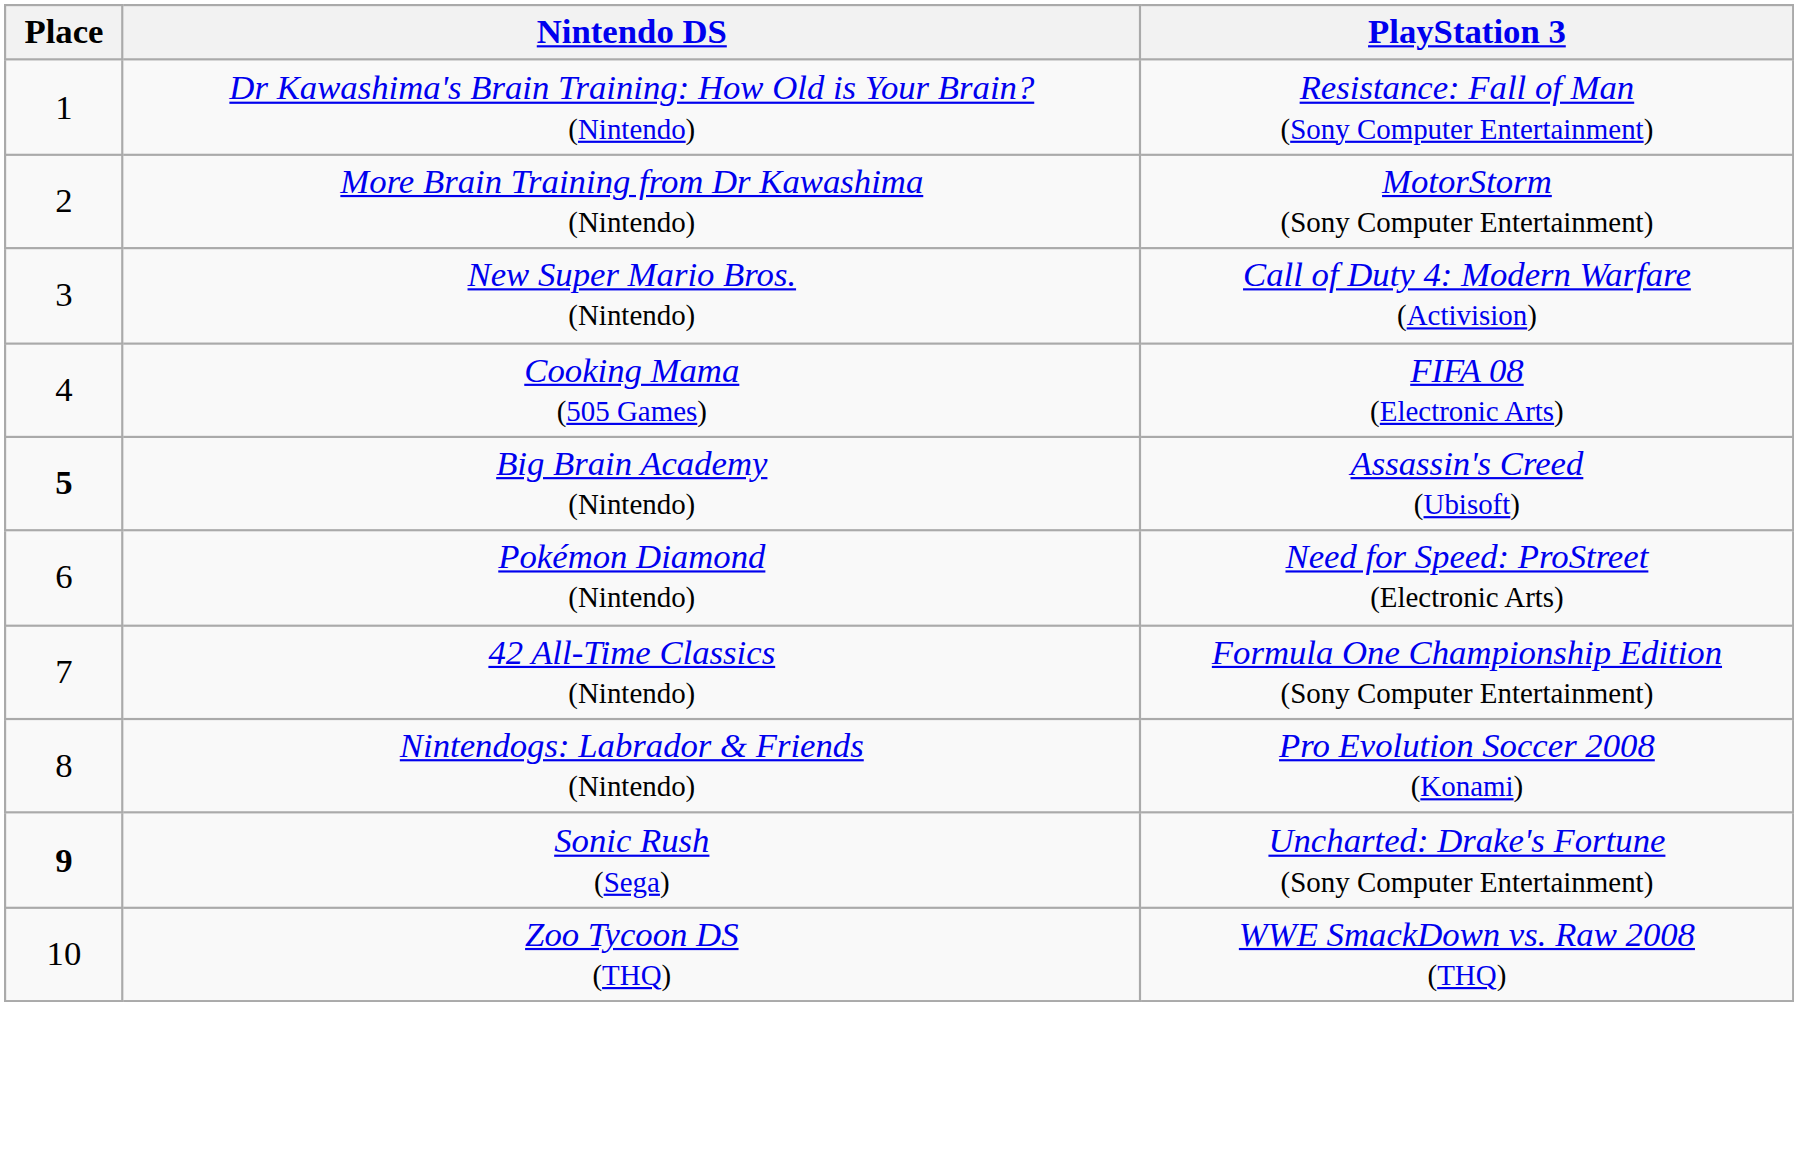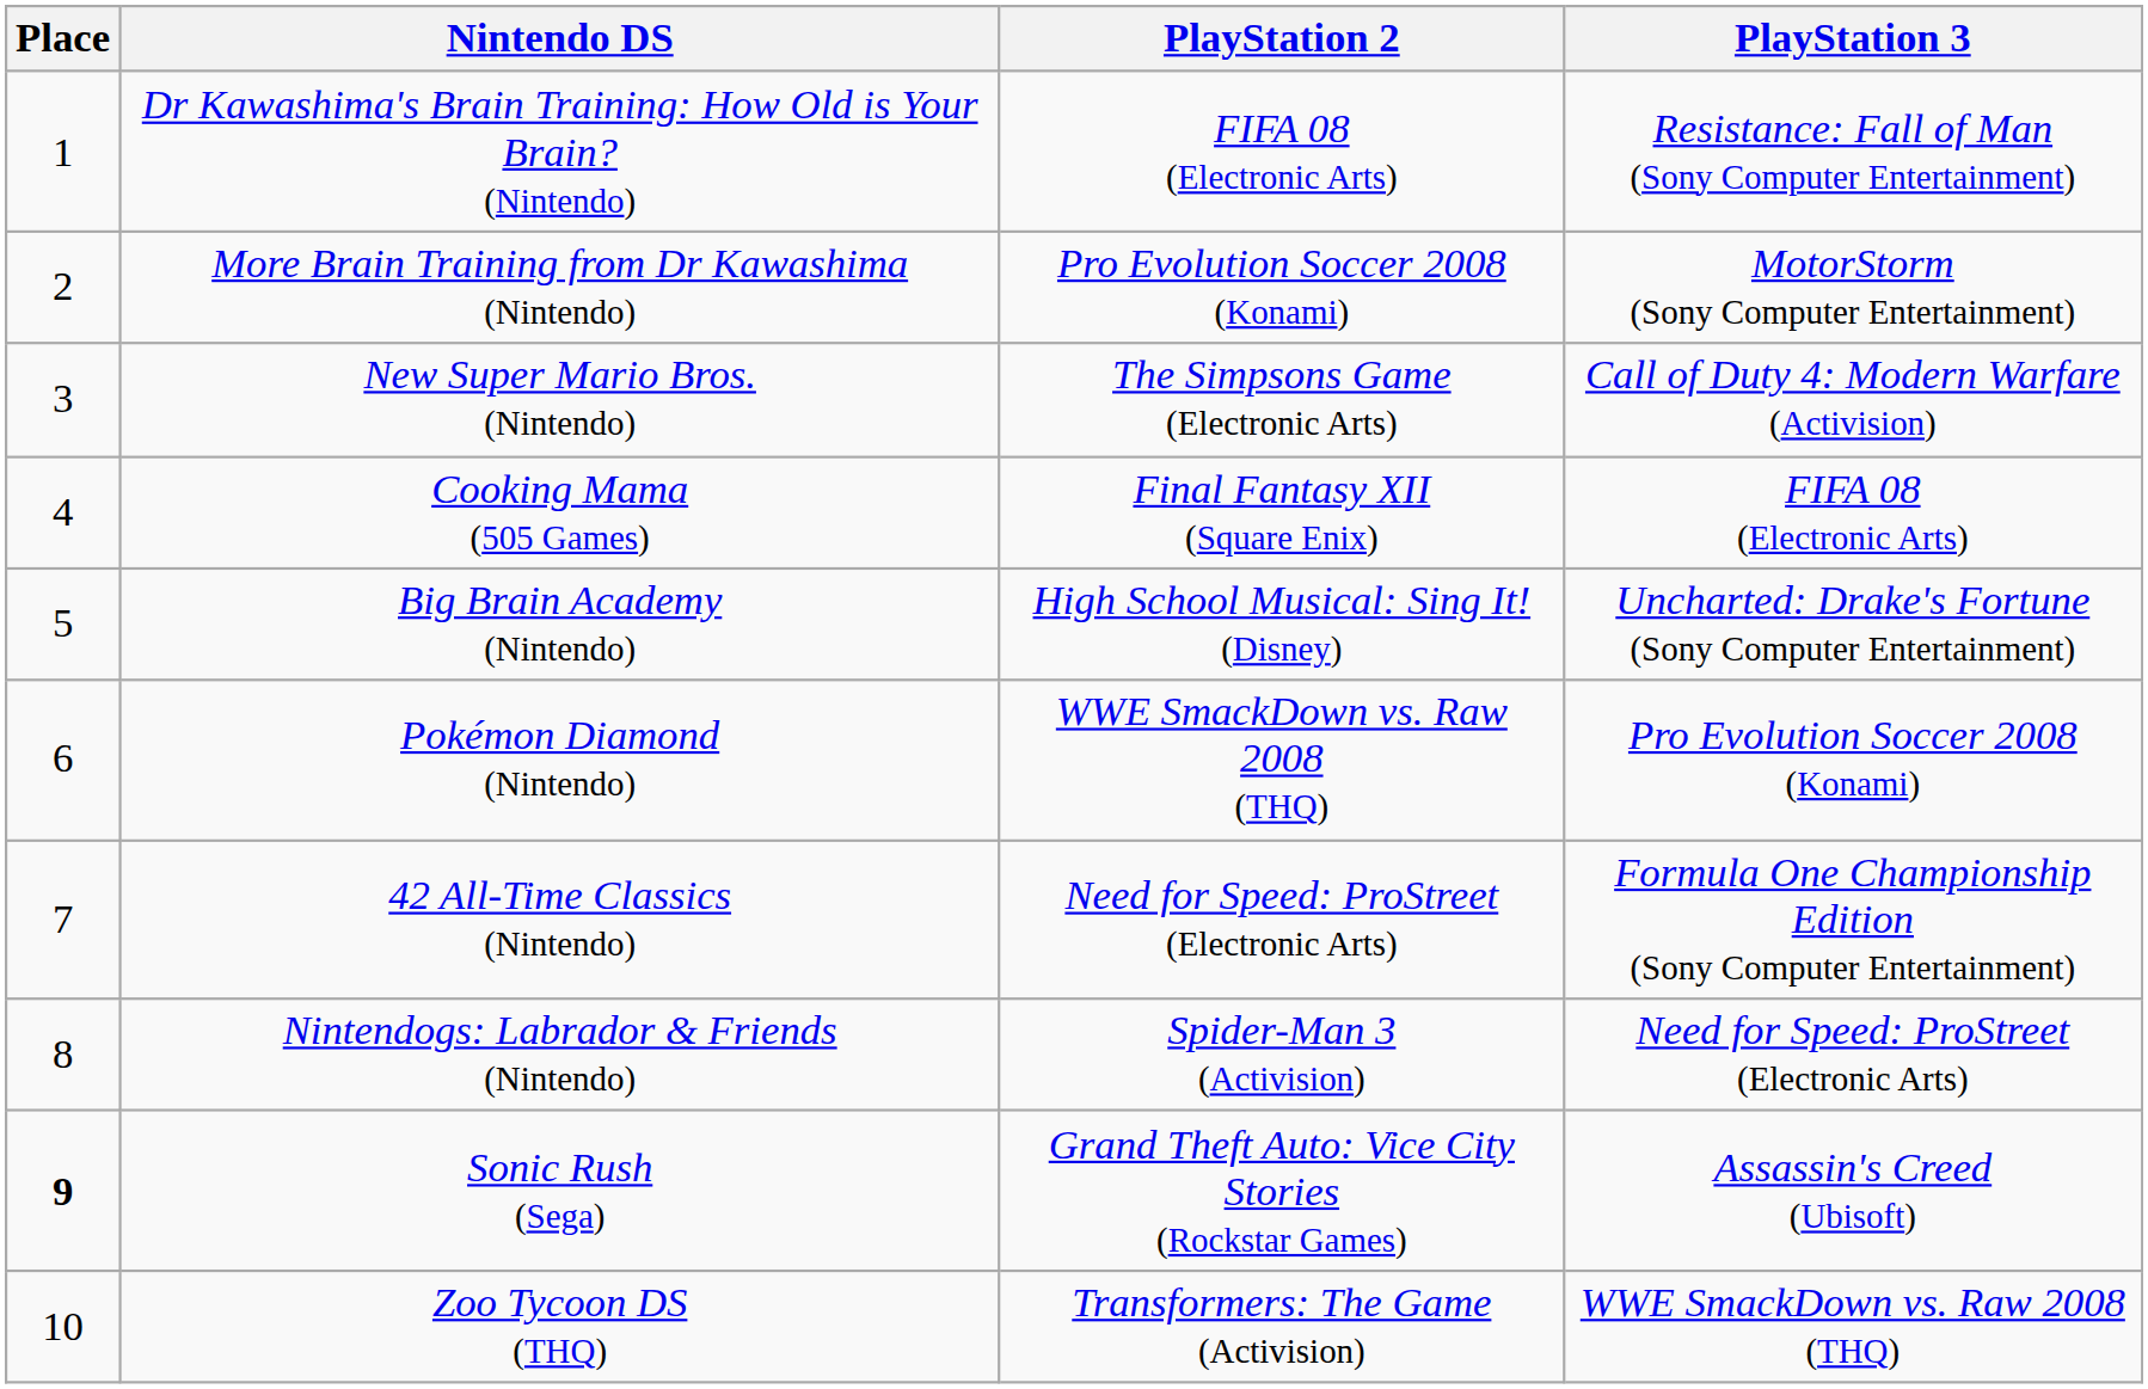 <table class="wikitable"  style="width:825px; text-align:center;">
 <tr>
 <th>Place</th>
 <th><a href='#'>Nintendo DS</a></th>
+<th><a href='#'>PlayStation 2</a></th>
 <th><a href='#'>PlayStation 3</a></th>
 </tr>
 <tr>
 <td>1</td>
 <td><em><a href='#'>Dr Kawashima's Brain Training: How Old is Your Brain?</a></em><br><small>(<a href='#'>Nintendo</a>)</small></td>
+<td><em><a href='#'>FIFA 08</a></em><br><small>(<a href='#'>Electronic Arts</a>)</small></td>
 <td><em><a href='#'>Resistance: Fall of Man</a></em><br><small>(<a href='#'>Sony Computer Entertainment</a>)</small></td>
 </tr>
 <tr>
 <td>2</td>
 <td><em><a href='#'>More Brain Training from Dr Kawashima</a></em><br><small>(Nintendo)</small></td>
+<td><em><a href='#'>Pro Evolution Soccer 2008</a></em><br><small>(<a href='#'>Konami</a>)</small></td>
 <td><em><a href='#'>MotorStorm</a></em><br><small>(Sony Computer Entertainment)</small></td>
 </tr>
 <tr>
 <td>3</td>
 <td><em><a href='#'>New Super Mario Bros.</a></em><br><small>(Nintendo)</small></td>
+<td><em><a href='#'>The Simpsons Game</a></em><br><small>(Electronic Arts)</small></td>
 <td><em><a href='#'>Call of Duty 4: Modern Warfare</a></em><br><small>(<a href='#'>Activision</a>)</small></td>
 </tr>
 <tr>
 <td>4</td>
 <td><em><a href='#'>Cooking Mama</a></em><br><small>(<a href='#'>505 Games</a>)</small></td>
+<td><em><a href='#'>Final Fantasy XII</a></em><br><small>(<a href='#'>Square Enix</a>)</small></td>
 <td><em><a href='#'>FIFA 08</a></em><br><small>(<a href='#'>Electronic Arts</a>)</small></td>
 </tr>
 <tr>
-<td><strong>5</strong></td>
+<td>5</td>
 <td><em><a href='#'>Big Brain Academy</a></em><br><small>(Nintendo)</small></td>
-<td><em><a href='#'>Assassin's Creed</a></em><br><small>(<a href='#'>Ubisoft</a>)</small></td>
+<td><em><a href='#'>High School Musical: Sing It!</a></em><br><small>(<a href='#'>Disney</a>)</small></td>
+<td><em><a href='#'>Uncharted: Drake's Fortune</a></em><br><small>(Sony Computer Entertainment)</small></td>
 </tr>
 <tr>
 <td>6</td>
 <td><em><a href='#'>Pokémon Diamond</a></em><br><small>(Nintendo)</small></td>
-<td><em><a href='#'>Need for Speed: ProStreet</a></em><br><small>(Electronic Arts)</small></td>
+<td><em><a href='#'>WWE SmackDown vs. Raw 2008</a></em><br><small>(<a href='#'>THQ</a>)</small></td>
+<td><em><a href='#'>Pro Evolution Soccer 2008</a></em><br><small>(<a href='#'>Konami</a>)</small></td>
 </tr>
 <tr>
 <td>7</td>
 <td><em><a href='#'>42 All-Time Classics</a></em><br><small>(Nintendo)</small></td>
+<td><em><a href='#'>Need for Speed: ProStreet</a></em><br><small>(Electronic Arts)</small></td>
 <td><em><a href='#'>Formula One Championship Edition</a></em><br><small>(Sony Computer Entertainment)</small></td>
 </tr>
 <tr>
 <td>8</td>
 <td><em><a href='#'>Nintendogs: Labrador & Friends</a></em><br><small>(Nintendo)</small></td>
-<td><em><a href='#'>Pro Evolution Soccer 2008</a></em><br><small>(<a href='#'>Konami</a>)</small></td>
+<td><em><a href='#'>Spider-Man 3</a></em><br><small>(<a href='#'>Activision</a>)</small></td>
+<td><em><a href='#'>Need for Speed: ProStreet</a></em><br><small>(Electronic Arts)</small></td>
 </tr>
 <tr>
 <td><strong>9</strong></td>
 <td><em><a href='#'>Sonic Rush</a></em><br><small>(<a href='#'>Sega</a>)</small></td>
-<td><em><a href='#'>Uncharted: Drake's Fortune</a></em><br><small>(Sony Computer Entertainment)</small></td>
+<td><em><a href='#'>Grand Theft Auto: Vice City Stories</a></em><br><small>(<a href='#'>Rockstar Games</a>)</small></td>
+<td><em><a href='#'>Assassin's Creed</a></em><br><small>(<a href='#'>Ubisoft</a>)</small></td>
 </tr>
 <tr>
 <td>10</td>
 <td><em><a href='#'>Zoo Tycoon DS</a></em><br><small>(<a href='#'>THQ</a>)</small></td>
+<td><em><a href='#'>Transformers: The Game</a></em><br><small>(Activision)</small></td>
 <td><em><a href='#'>WWE SmackDown vs. Raw 2008</a></em><br><small>(<a href='#'>THQ</a>)</small></td>
 </tr>
 </table>
